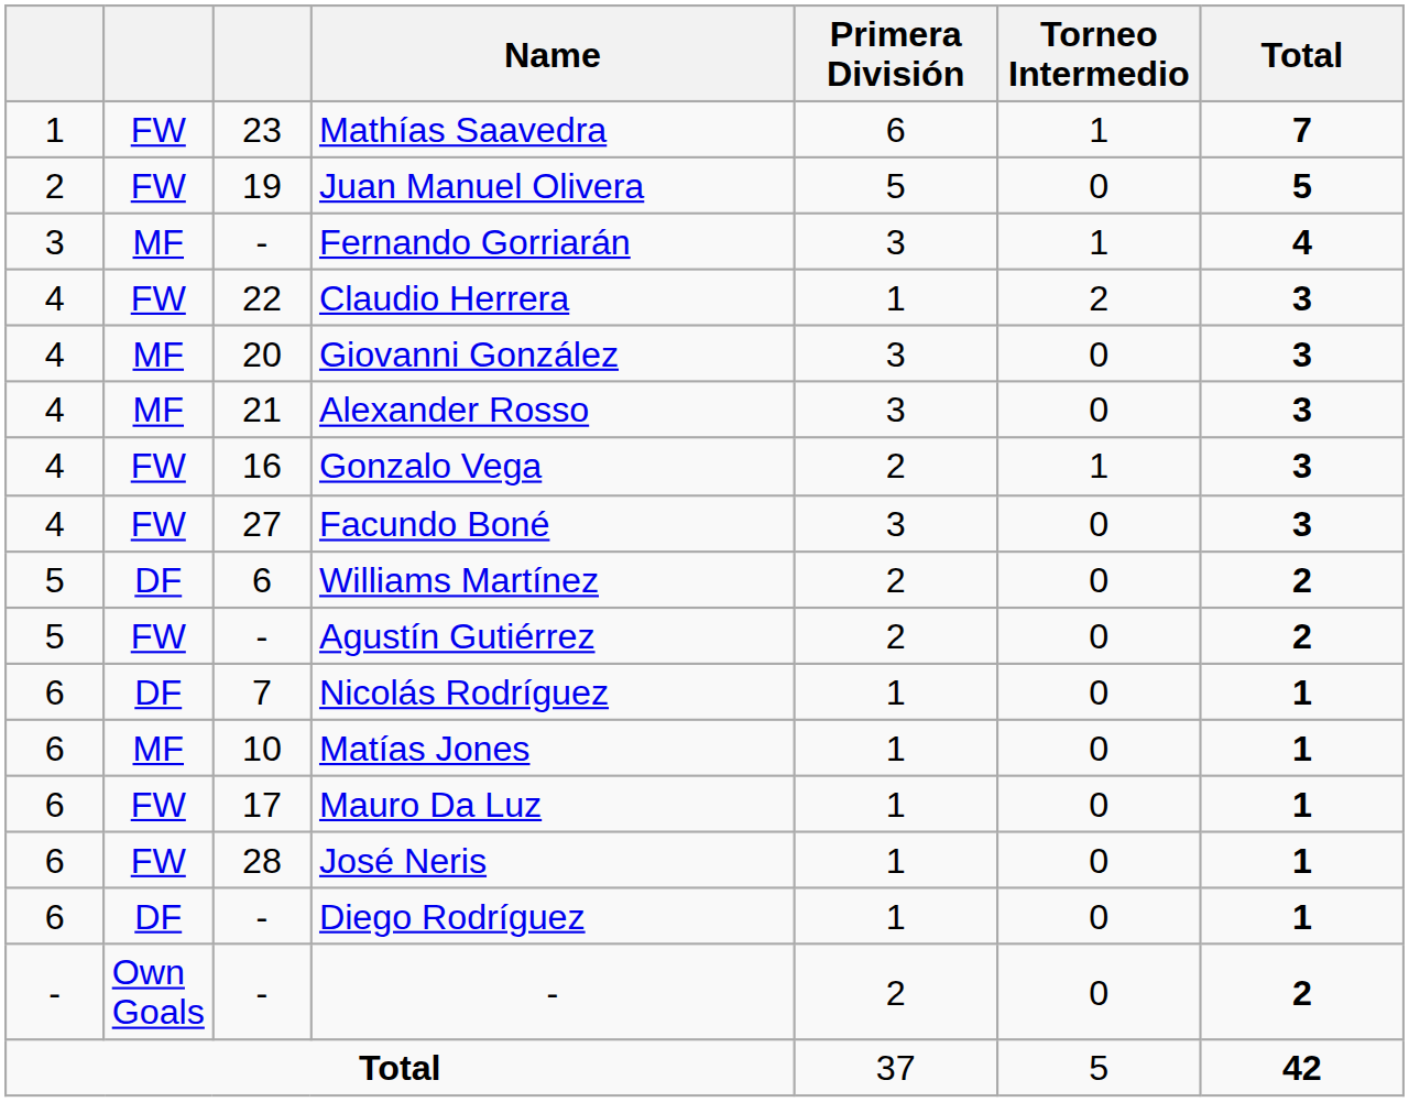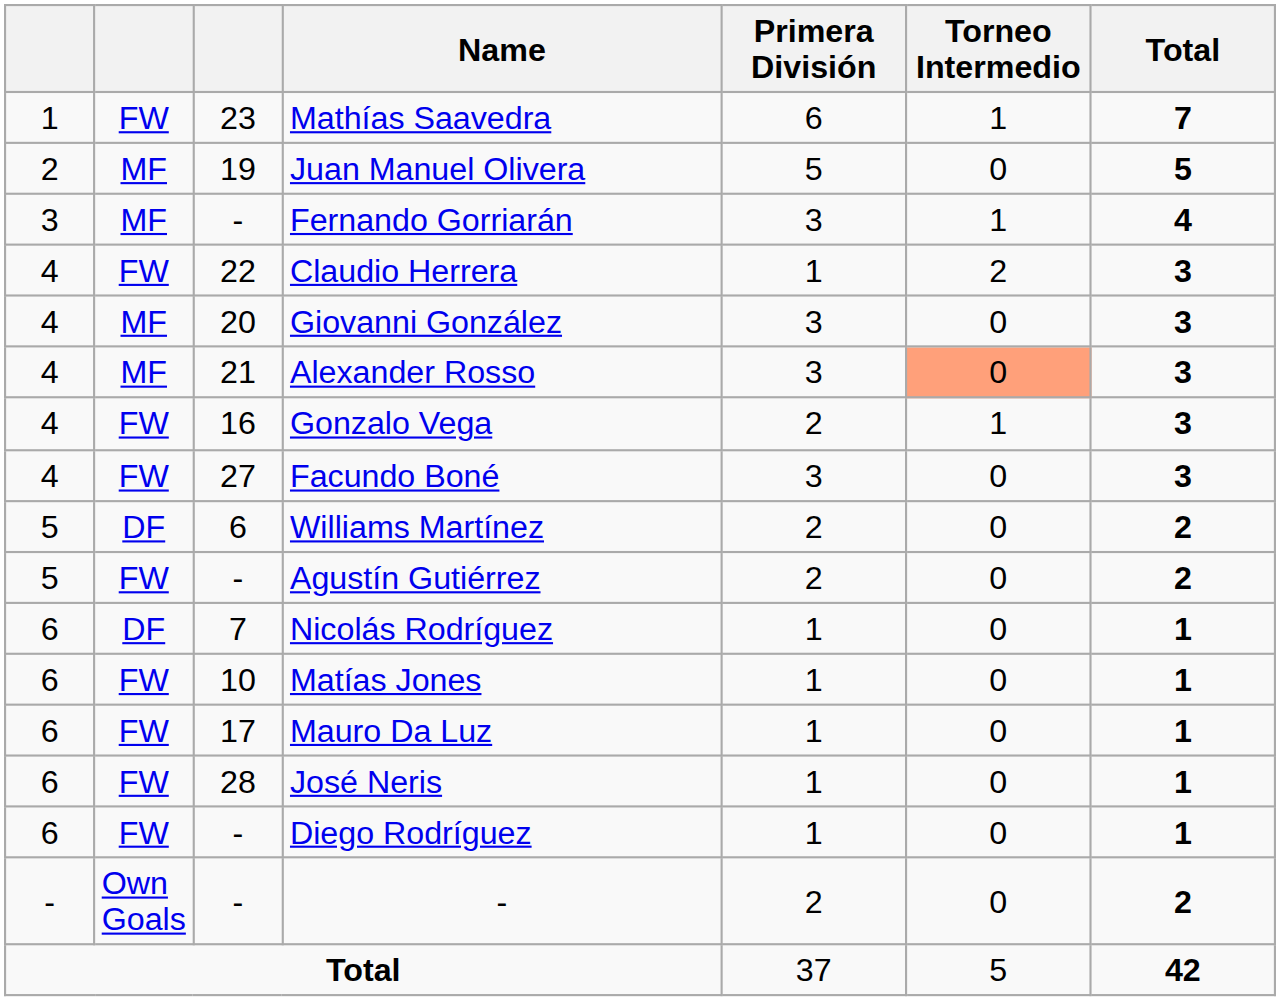 <table class="wikitable sortable" style="font-size: 95%; text-align: center;">
 <tr>
 <th width=35></th>
 <th width=35></th>
 <th width=35></th>
 <th width=200><strong>Name</strong></th>
 <th width=80><strong>Primera División</strong></th>
 <th width=80><strong>Torneo Intermedio</strong></th>
 <th width=80><strong>Total</strong></th>
 </tr>
 <tr>
 <td>1</td>
 <td><a href='#'>FW</a></td>
 <td>23</td>
 <td align=left> <a href='#'>Mathías Saavedra</a></td>
 <td>6</td>
 <td>1</td>
 <td><strong>7</strong></td>
 </tr>
 <tr>
 <td>2</td>
-<td><a href='#'>FW</a></td>
+<td><a href='#'>MF</a></td>
 <td>19</td>
 <td align=left> <a href='#'>Juan Manuel Olivera</a></td>
 <td>5</td>
 <td>0</td>
 <td><strong>5</strong></td>
 </tr>
 <tr>
 <td>3</td>
 <td><a href='#'>MF</a></td>
 <td>-</td>
 <td align=left> <a href='#'>Fernando Gorriarán</a></td>
 <td>3</td>
 <td>1</td>
 <td><strong>4</strong></td>
 </tr>
 <tr>
 <td>4</td>
 <td><a href='#'>FW</a></td>
 <td>22</td>
 <td align=left> <a href='#'>Claudio Herrera</a></td>
 <td>1</td>
 <td>2</td>
 <td><strong>3</strong></td>
 </tr>
 <tr>
 <td>4</td>
 <td><a href='#'>MF</a></td>
 <td>20</td>
 <td align=left> <a href='#'>Giovanni González</a></td>
 <td>3</td>
 <td>0</td>
 <td><strong>3</strong></td>
 </tr>
 <tr>
 <td>4</td>
 <td><a href='#'>MF</a></td>
 <td>21</td>
 <td align=left> <a href='#'>Alexander Rosso</a></td>
 <td>3</td>
-<td>0</td>
+<td style="background: lightsalmon;">0</td>
 <td><strong>3</strong></td>
 </tr>
 <tr>
 <td>4</td>
 <td><a href='#'>FW</a></td>
 <td>16</td>
 <td align=left> <a href='#'>Gonzalo Vega</a></td>
 <td>2</td>
 <td>1</td>
 <td><strong>3</strong></td>
 </tr>
 <tr>
 <td>4</td>
 <td><a href='#'>FW</a></td>
 <td>27</td>
 <td align=left> <a href='#'>Facundo Boné</a></td>
 <td>3</td>
 <td>0</td>
 <td><strong>3</strong></td>
 </tr>
 <tr>
 <td>5</td>
 <td><a href='#'>DF</a></td>
 <td>6</td>
 <td align=left> <a href='#'>Williams Martínez</a></td>
 <td>2</td>
 <td>0</td>
 <td><strong>2</strong></td>
 </tr>
 <tr>
 <td>5</td>
 <td><a href='#'>FW</a></td>
 <td>-</td>
 <td align=left> <a href='#'>Agustín Gutiérrez</a></td>
 <td>2</td>
 <td>0</td>
 <td><strong>2</strong></td>
 </tr>
 <tr>
 <td>6</td>
 <td><a href='#'>DF</a></td>
 <td>7</td>
 <td align=left> <a href='#'>Nicolás Rodríguez</a></td>
 <td>1</td>
 <td>0</td>
 <td><strong>1</strong></td>
 </tr>
 <tr>
 <td>6</td>
-<td><a href='#'>MF</a></td>
+<td><a href='#'>FW</a></td>
 <td>10</td>
 <td align=left> <a href='#'>Matías Jones</a></td>
 <td>1</td>
 <td>0</td>
 <td><strong>1</strong></td>
 </tr>
 <tr>
 <td>6</td>
 <td><a href='#'>FW</a></td>
 <td>17</td>
 <td align=left> <a href='#'>Mauro Da Luz</a></td>
 <td>1</td>
 <td>0</td>
 <td><strong>1</strong></td>
 </tr>
 <tr>
 <td>6</td>
 <td><a href='#'>FW</a></td>
 <td>28</td>
 <td align=left> <a href='#'>José Neris</a></td>
 <td>1</td>
 <td>0</td>
 <td><strong>1</strong></td>
 </tr>
 <tr>
 <td>6</td>
-<td><a href='#'>DF</a></td>
+<td><a href='#'>FW</a></td>
 <td>-</td>
 <td align=left> <a href='#'>Diego Rodríguez</a></td>
 <td>1</td>
 <td>0</td>
 <td><strong>1</strong></td>
 </tr>
 <tr>
 <td>-</td>
 <td align=left><a href='#'>Own Goals</a></td>
 <td>-</td>
 <td>-</td>
 <td>2</td>
 <td>0</td>
 <td><strong>2</strong></td>
 </tr>
 <tr>
 <td colspan=4><strong>Total</strong></td>
 <td>37</td>
 <td>5</td>
 <td><strong>42</strong></td>
 </tr>
 </table>
